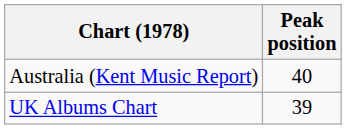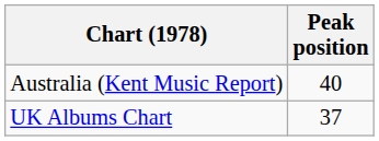 <table class="wikitable sortable">
 <tr>
 <th>Chart (1978)</th>
 <th align="center">Peak<br>position</th>
 </tr>
 <tr>
 <td>Australia (<a href='#'>Kent Music Report</a>)</td>
 <td align="center">40</td>
 </tr>
 <tr>
 <td><a href='#'>UK Albums Chart</a></td>
-<td align="center">39</td>
+<td align="center">37</td>
 </tr>
 </table>
